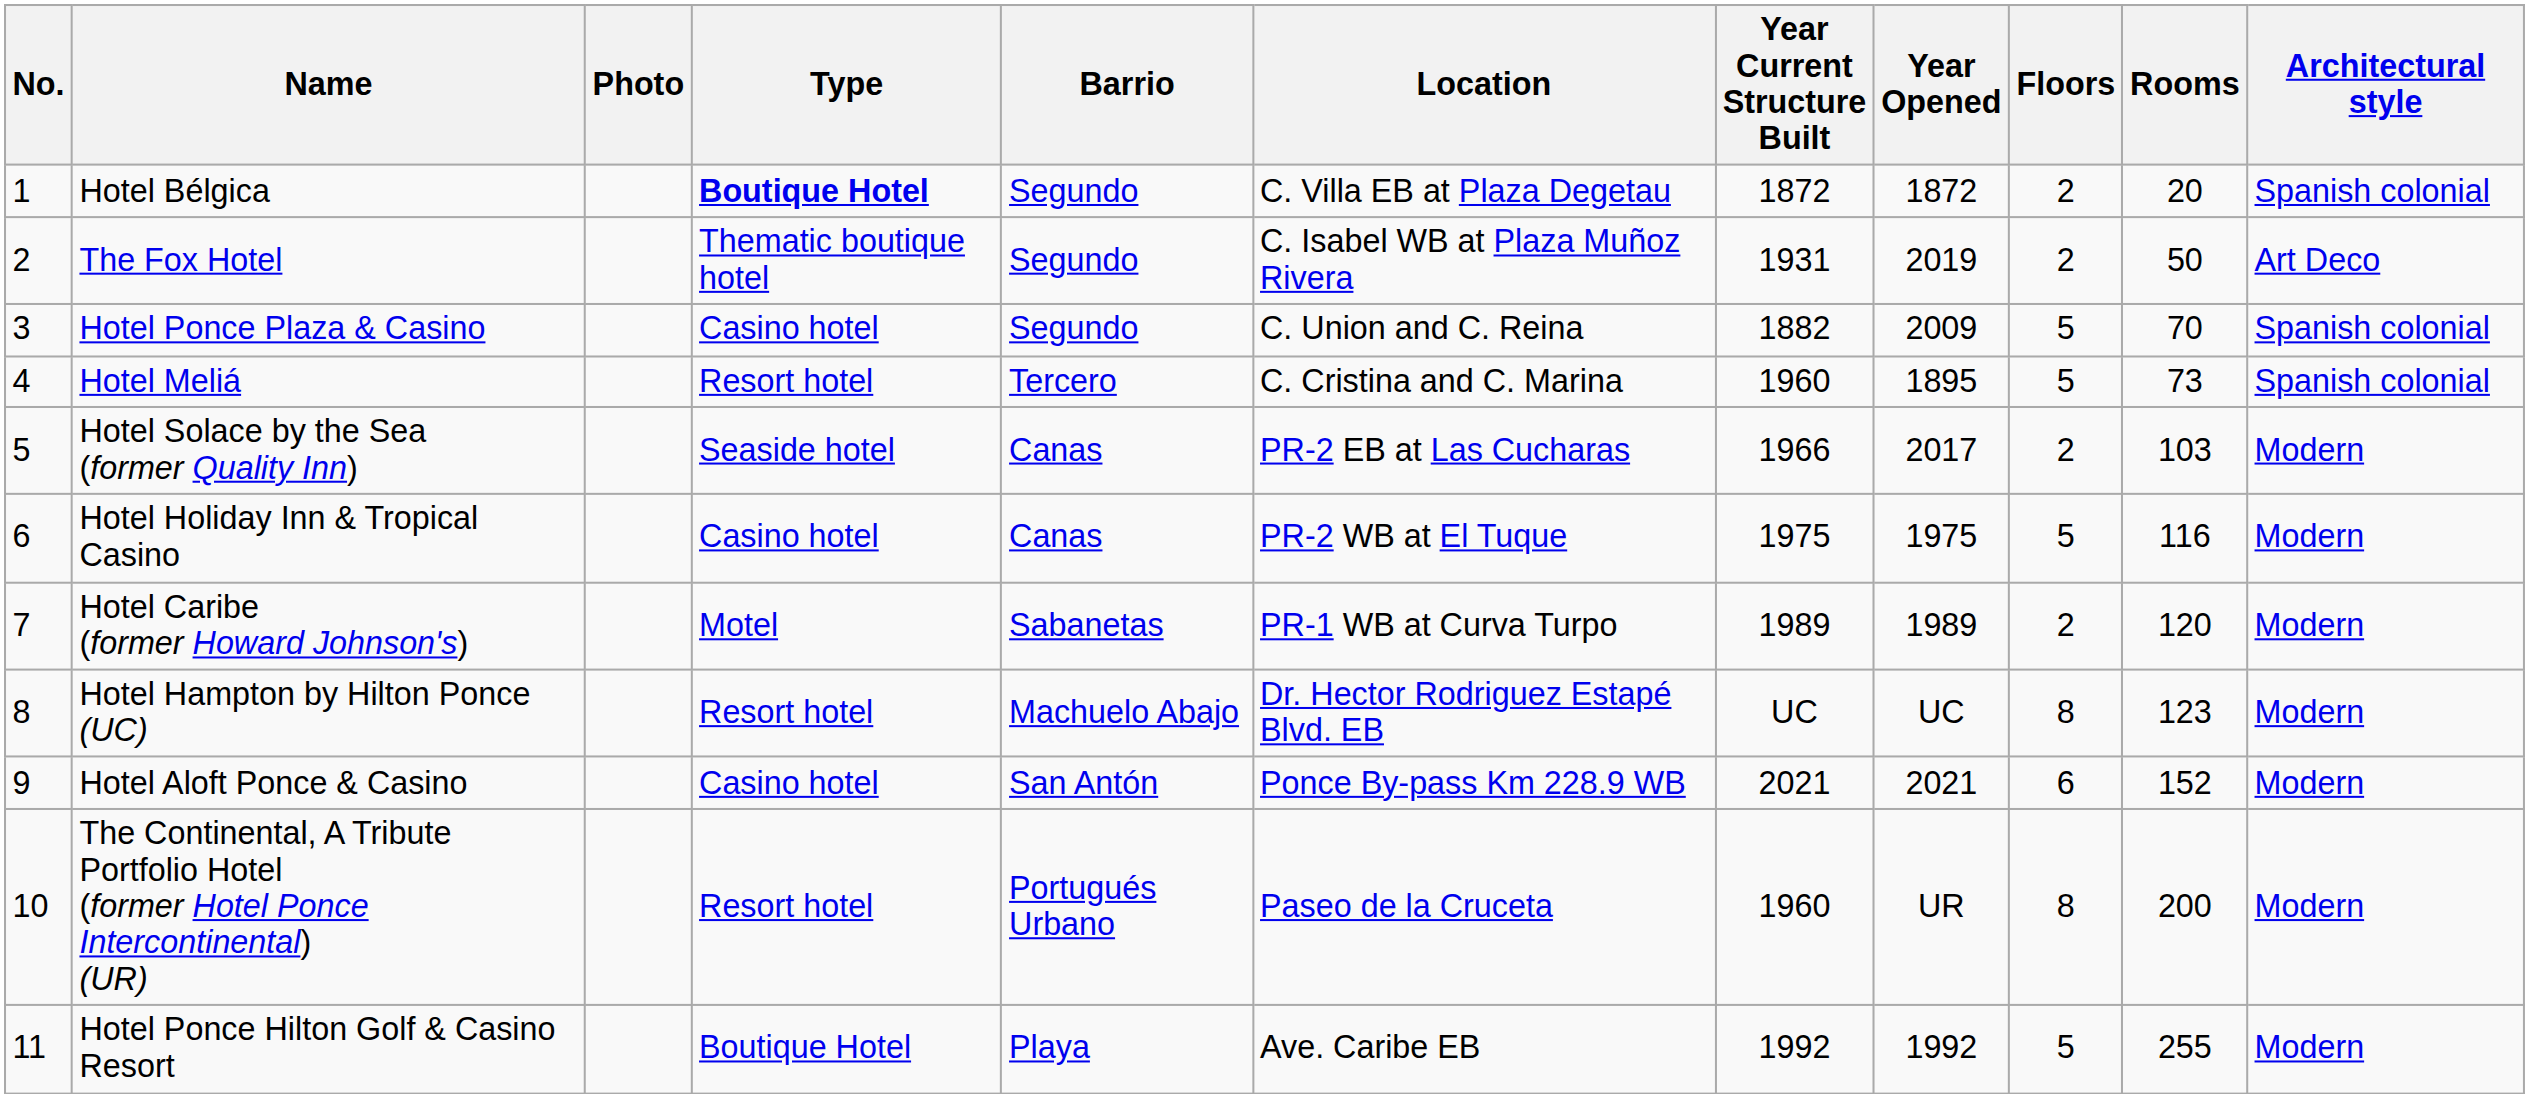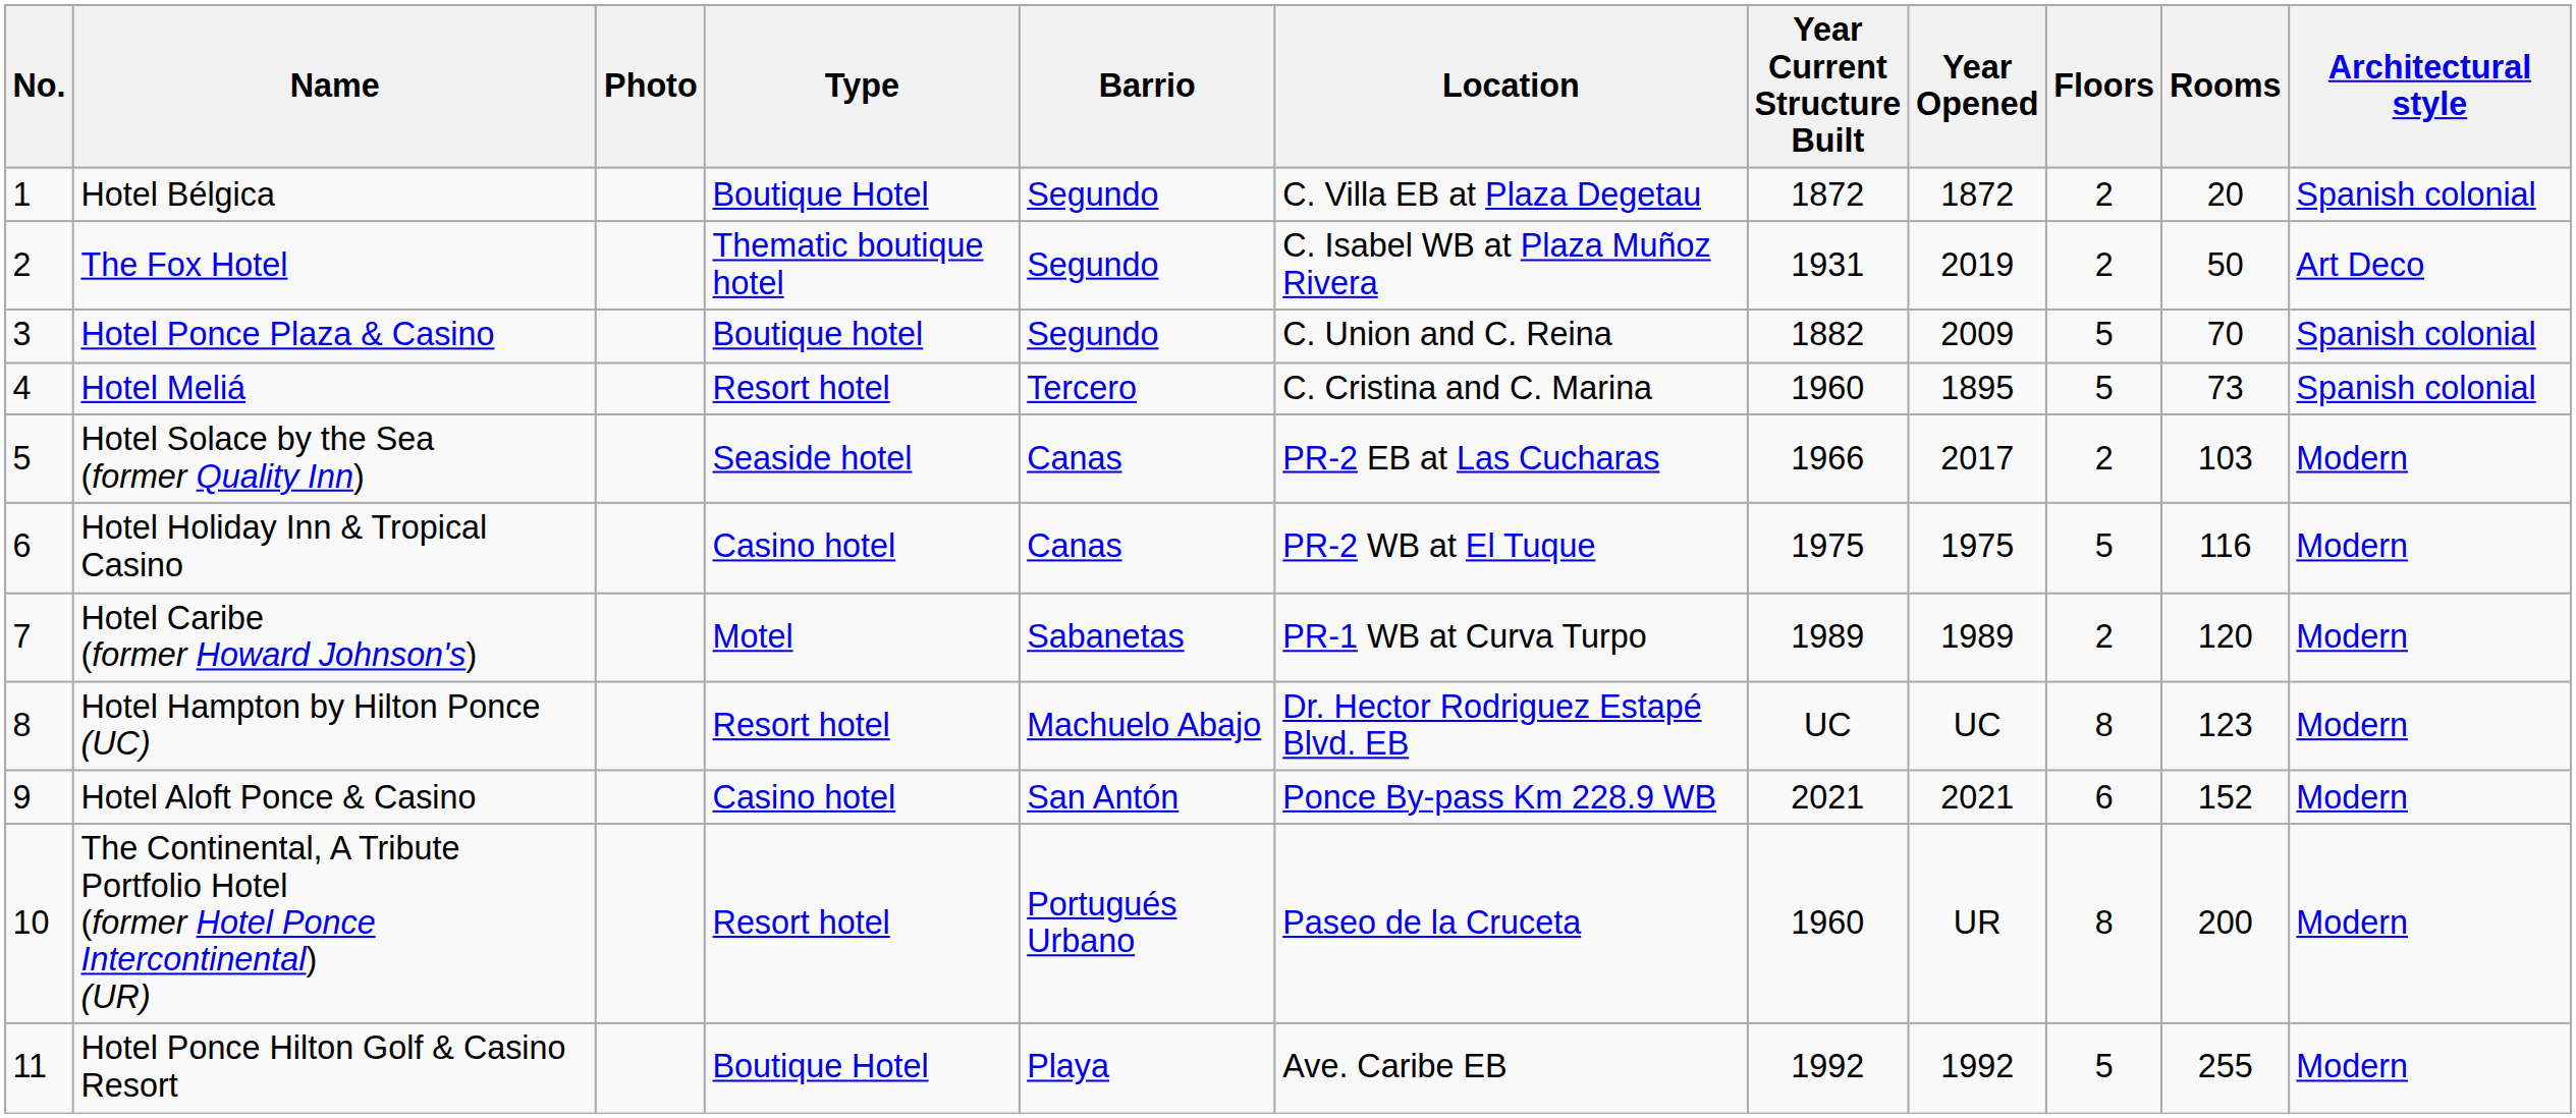 <table class="wikitable sortable">
 <tr>
 <th>No.</th>
 <th>Name</th>
 <th>Photo</th>
 <th>Type</th>
 <th>Barrio</th>
 <th>Location</th>
 <th>Year<br> Current<br> Structure<br> Built</th>
 <th>Year<br> Opened</th>
 <th>Floors</th>
 <th>Rooms</th>
 <th><a href='#'>Architectural style</a></th>
 </tr>
 <tr>
 <td>1</td>
 <td>Hotel Bélgica</td>
 <td></td>
-<td><strong><a href='#'>Boutique Hotel</a></strong></td>
+<td><a href='#'>Boutique Hotel</a></td>
 <td><a href='#'>Segundo</a></td>
 <td>C. Villa EB at <a href='#'>Plaza Degetau</a></td>
 <td align="center">1872</td>
 <td align="center">1872</td>
 <td align="center">2</td>
 <td align="center">20</td>
 <td><a href='#'>Spanish colonial</a></td>
 </tr>
 <tr>
 <td>2</td>
 <td><a href='#'>The Fox Hotel</a></td>
 <td></td>
 <td><a href='#'>Thematic boutique hotel</a></td>
 <td><a href='#'>Segundo</a></td>
 <td>C. Isabel WB at <a href='#'>Plaza Muñoz Rivera</a></td>
 <td align="center">1931</td>
 <td align="center">2019</td>
 <td align="center">2</td>
 <td align="center">50</td>
 <td><a href='#'>Art Deco</a></td>
 </tr>
 <tr>
 <td>3</td>
 <td><a href='#'>Hotel Ponce Plaza & Casino</a></td>
 <td></td>
-<td><a href='#'>Casino hotel</a></td>
+<td><a href='#'>Boutique hotel</a></td>
 <td><a href='#'>Segundo</a></td>
 <td>C. Union and C. Reina</td>
 <td align="center">1882</td>
 <td align="center">2009</td>
 <td align="center">5</td>
 <td align="center">70</td>
 <td><a href='#'>Spanish colonial</a></td>
 </tr>
 <tr>
 <td>4</td>
 <td><a href='#'>Hotel Meliá</a></td>
 <td></td>
 <td><a href='#'>Resort hotel</a></td>
 <td><a href='#'>Tercero</a></td>
 <td>C. Cristina and C. Marina</td>
 <td align="center">1960</td>
 <td align="center">1895</td>
 <td align="center">5</td>
 <td align="center">73</td>
 <td><a href='#'>Spanish colonial</a></td>
 </tr>
 <tr>
 <td>5</td>
 <td>Hotel Solace by the Sea<br>(<em>former <a href='#'>Quality Inn</a></em>)</td>
 <td></td>
 <td><a href='#'>Seaside hotel</a></td>
 <td><a href='#'>Canas</a></td>
 <td><a href='#'>PR-2</a> EB at <a href='#'>Las Cucharas</a></td>
 <td align="center">1966</td>
 <td align="center">2017</td>
 <td align="center">2</td>
 <td align="center">103</td>
 <td><a href='#'>Modern</a></td>
 </tr>
 <tr>
 <td>6</td>
 <td>Hotel Holiday Inn & Tropical Casino</td>
 <td></td>
 <td><a href='#'>Casino hotel</a></td>
 <td><a href='#'>Canas</a></td>
 <td><a href='#'>PR-2</a> WB at <a href='#'>El Tuque</a></td>
 <td align="center">1975</td>
 <td align="center">1975</td>
 <td align="center">5</td>
 <td align="center">116</td>
 <td><a href='#'>Modern</a></td>
 </tr>
 <tr>
 <td>7</td>
 <td>Hotel Caribe<br>(<em>former <a href='#'>Howard Johnson's</a></em>)</td>
 <td></td>
 <td><a href='#'>Motel</a></td>
 <td><a href='#'>Sabanetas</a></td>
 <td><a href='#'>PR-1</a> WB at Curva Turpo</td>
 <td align="center">1989</td>
 <td align="center">1989</td>
 <td align="center">2</td>
 <td align="center">120</td>
 <td><a href='#'>Modern</a></td>
 </tr>
 <tr>
 <td>8</td>
 <td>Hotel Hampton by Hilton Ponce<br><em>(UC)</em></td>
 <td></td>
 <td><a href='#'>Resort hotel</a></td>
 <td><a href='#'>Machuelo Abajo</a></td>
 <td><a href='#'>Dr. Hector Rodriguez Estapé Blvd. EB</a></td>
 <td align="center">UC</td>
 <td align="center">UC</td>
 <td align="center">8</td>
 <td align="center">123</td>
 <td><a href='#'>Modern</a></td>
 </tr>
 <tr>
 <td>9</td>
 <td>Hotel Aloft Ponce & Casino</td>
 <td></td>
 <td><a href='#'>Casino hotel</a></td>
 <td><a href='#'>San Antón</a></td>
 <td><a href='#'>Ponce By-pass Km 228.9 WB</a></td>
 <td align="center">2021</td>
 <td align="center">2021</td>
 <td align="center">6</td>
 <td align="center">152</td>
 <td><a href='#'>Modern</a></td>
 </tr>
 <tr>
 <td>10</td>
 <td>The Continental, A Tribute Portfolio Hotel<br>(<em>former <a href='#'>Hotel Ponce Intercontinental</a></em>)<br><em>(UR)</em></td>
 <td></td>
 <td><a href='#'>Resort hotel</a></td>
 <td><a href='#'>Portugués Urbano</a></td>
 <td><a href='#'>Paseo de la Cruceta</a></td>
 <td align="center">1960</td>
 <td align="center">UR</td>
 <td align="center">8</td>
 <td align="center">200</td>
 <td><a href='#'>Modern</a></td>
 </tr>
 <tr>
 <td>11</td>
 <td>Hotel Ponce Hilton Golf & Casino Resort</td>
 <td></td>
 <td><a href='#'>Boutique Hotel</a></td>
 <td><a href='#'>Playa</a></td>
 <td>Ave. Caribe EB</td>
 <td align="center">1992</td>
 <td align="center">1992</td>
 <td align="center">5</td>
 <td align="center">255</td>
 <td><a href='#'>Modern</a></td>
 </tr>
 <tr>
 </tr>
 </table>
